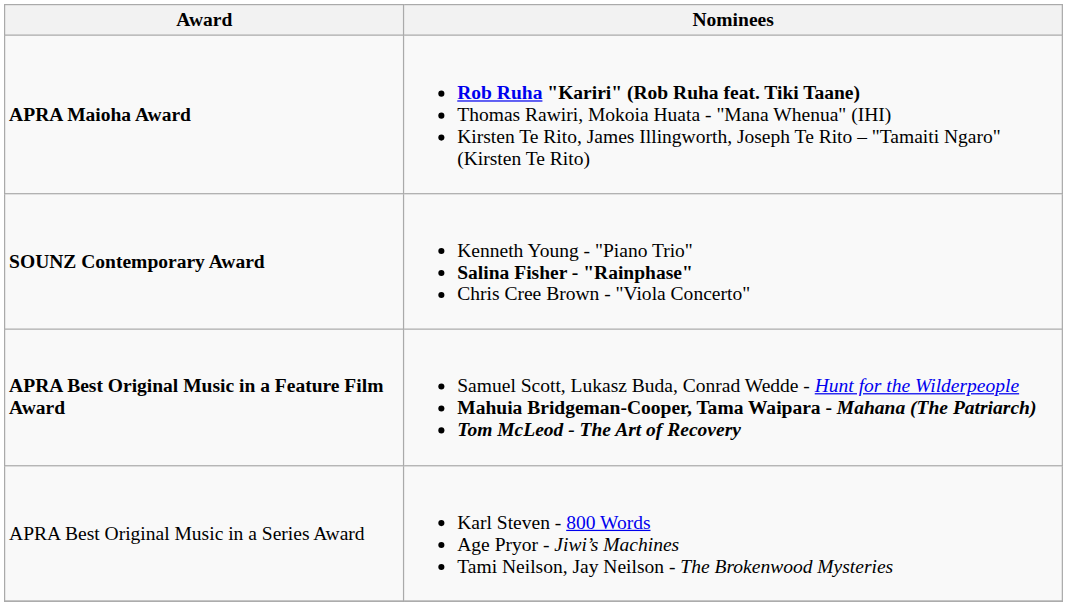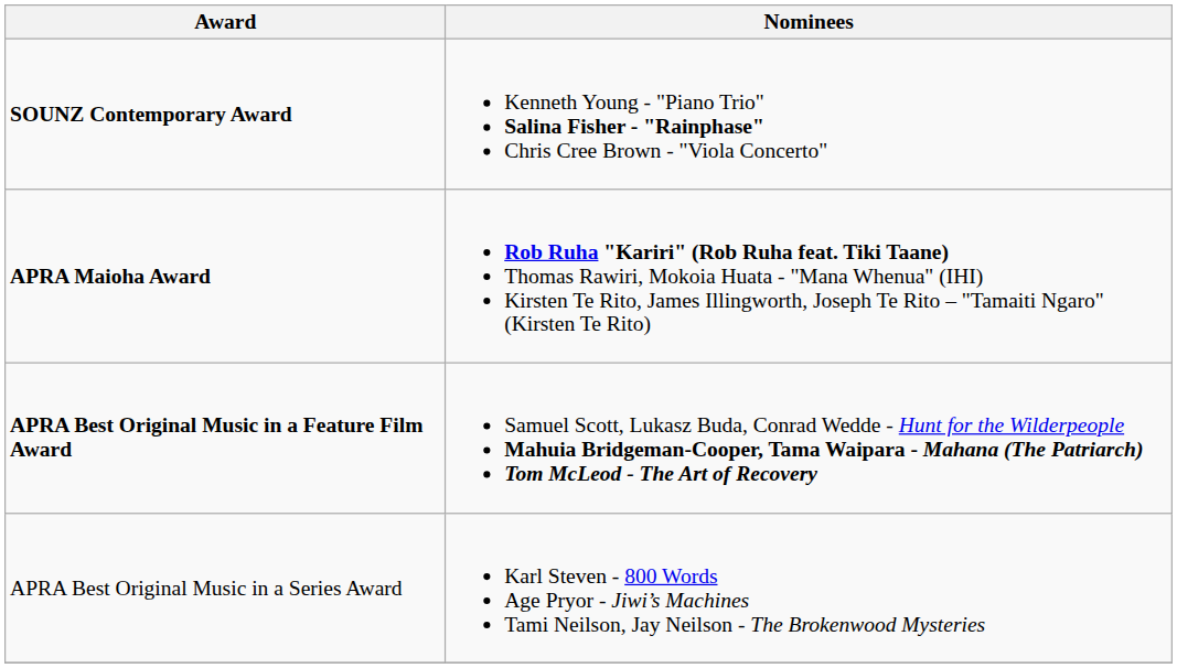 <table class="wikitable">
 <tr>
 <th>Award</th>
 <th>Nominees</th>
 </tr>
 <tr>
+<td><strong>SOUNZ Contemporary Award</strong></td>
+<td><br><ul><li>Kenneth Young - "Piano Trio"</li><li><strong>Salina Fisher - "Rainphase"</strong></li><li>Chris Cree Brown - "Viola Concerto"</li></ul></td>
+</tr>
+<tr>
 <td><strong>APRA Maioha Award</strong></td>
 <td><br><ul><li><strong><a href='#'>Rob Ruha</a> "Kariri" (Rob Ruha feat. Tiki Taane)</strong></li><li>Thomas Rawiri, Mokoia Huata - "Mana Whenua" (IHI)</li><li>Kirsten Te Rito, James Illingworth, Joseph Te Rito – "Tamaiti Ngaro" (Kirsten Te Rito)</li></ul></td>
-</tr>
-<tr>
-<td><strong>SOUNZ Contemporary Award</strong></td>
-<td><br><ul><li>Kenneth Young - "Piano Trio"</li><li><strong>Salina Fisher - "Rainphase"</strong></li><li>Chris Cree Brown - "Viola Concerto"</li></ul></td>
 </tr>
 <tr>
 <td><strong>APRA Best Original Music in a Feature Film Award</strong></td>
 <td><br><ul><li>Samuel Scott, Lukasz Buda, Conrad Wedde - <em><a href='#'>Hunt for the Wilderpeople</a></em></li><li><strong>Mahuia Bridgeman-Cooper, Tama Waipara - <em>Mahana (The Patriarch)<strong><em></li><li>Tom McLeod - </em>The Art of Recovery<em></li></ul></td>
 </tr>
 <tr>
 <td></strong>APRA Best Original Music in a Series Award<strong></td>
 <td><br><ul><li></strong>Karl Steven - </em><a href='#'>800 Words</a></em></strong></li><li>Age Pryor - <em>Jiwi’s Machines</em></li><li>Tami Neilson, Jay Neilson - <em>The Brokenwood Mysteries</em></li></ul></td>
 </tr>
 <tr>
 </tr>
 </table>
